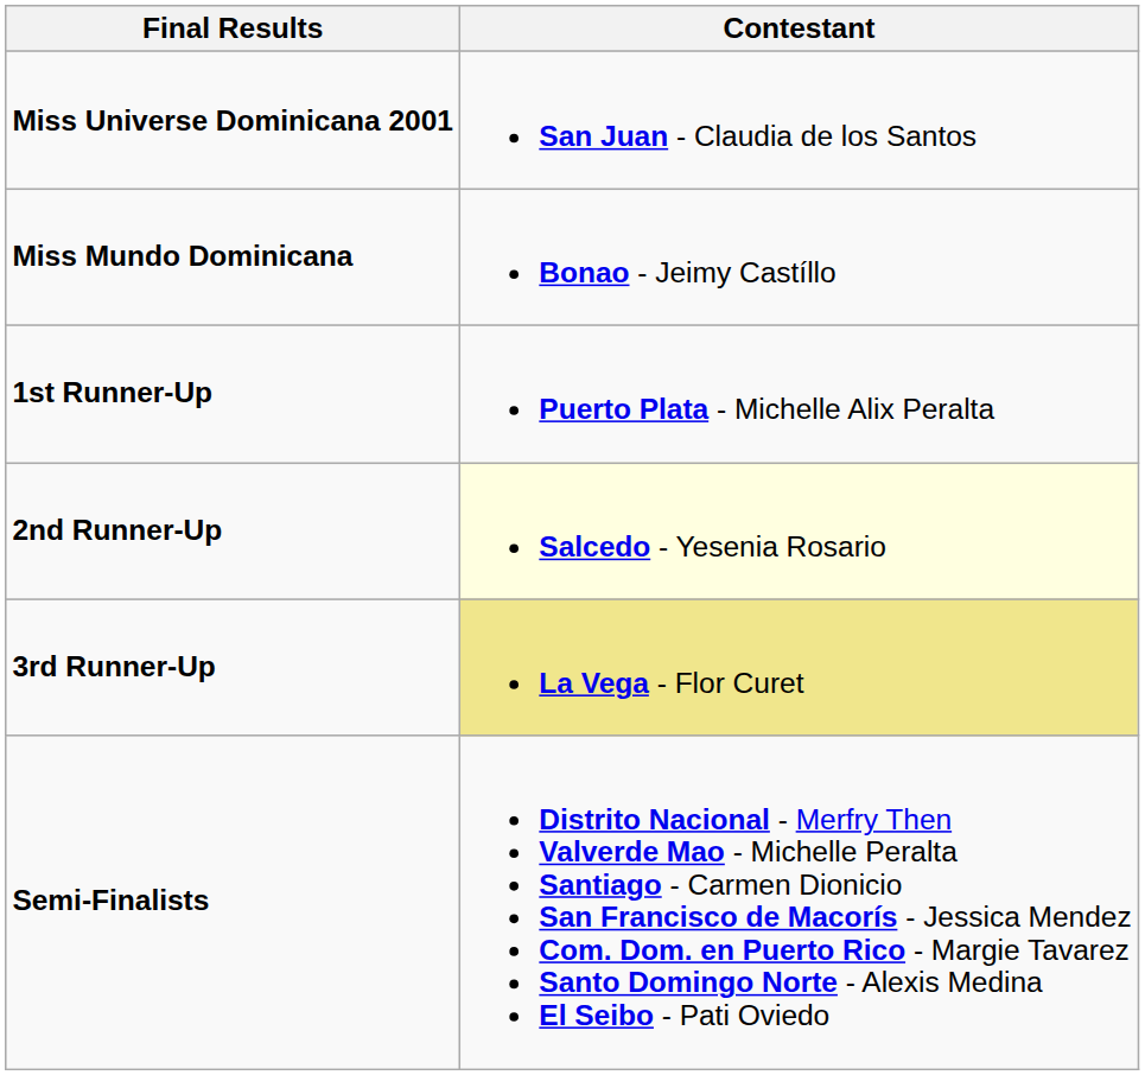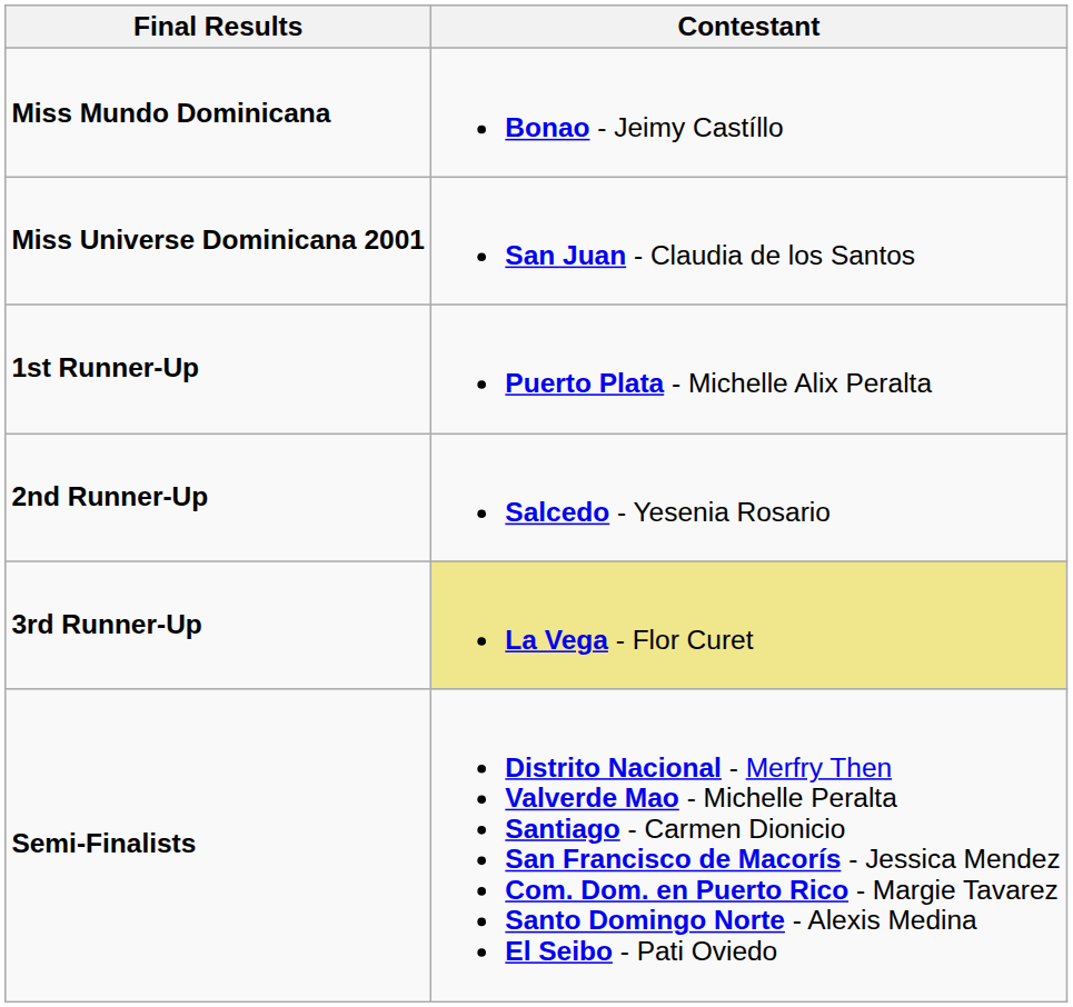 <table class="wikitable">
 <tr>
 <th>Final Results</th>
 <th>Contestant</th>
 </tr>
 <tr>
+<td><strong>Miss Mundo Dominicana</strong></td>
+<td><br><ul><li><strong><a href='#'>Bonao</a></strong> - Jeimy Castíllo</li></ul></td>
+</tr>
+<tr>
 <td><strong>Miss Universe Dominicana 2001</strong></td>
 <td><br><ul><li><strong><a href='#'>San Juan</a></strong> - Claudia de los Santos</li></ul></td>
-</tr>
-<tr>
-<td><strong>Miss Mundo Dominicana</strong></td>
-<td><br><ul><li><strong><a href='#'>Bonao</a></strong> - Jeimy Castíllo</li></ul></td>
 </tr>
 <tr>
 <td><strong>1st Runner-Up</strong></td>
 <td><br><ul><li><strong><a href='#'>Puerto Plata</a></strong> - Michelle Alix Peralta</li></ul></td>
 </tr>
 <tr>
 <td><strong>2nd Runner-Up</strong></td>
-<td style="background: lightyellow;"><br><ul><li><strong><a href='#'>Salcedo</a></strong> - Yesenia Rosario</li></ul></td>
+<td><br><ul><li><strong><a href='#'>Salcedo</a></strong> - Yesenia Rosario</li></ul></td>
 </tr>
 <tr>
 <td><strong>3rd Runner-Up</strong></td>
 <td style="background: khaki;"><br><ul><li><strong><a href='#'>La Vega</a></strong> - Flor Curet</li></ul></td>
 </tr>
 <tr>
 <td><strong>Semi-Finalists</strong></td>
 <td><br><ul><li><strong><a href='#'>Distrito Nacional</a></strong> - <a href='#'>Merfry Then</a></li><li><strong><a href='#'>Valverde Mao</a></strong> - Michelle Peralta</li><li><strong><a href='#'>Santiago</a></strong> - Carmen Dionicio</li><li><strong><a href='#'>San Francisco de Macorís</a></strong> - Jessica Mendez</li><li><strong><a href='#'>Com. Dom. en Puerto Rico</a></strong> - Margie Tavarez</li><li><strong><a href='#'>Santo Domingo Norte</a></strong> - Alexis Medina</li><li><strong><a href='#'>El Seibo</a></strong> - Pati Oviedo</li></ul></td>
 </tr>
 </table>
